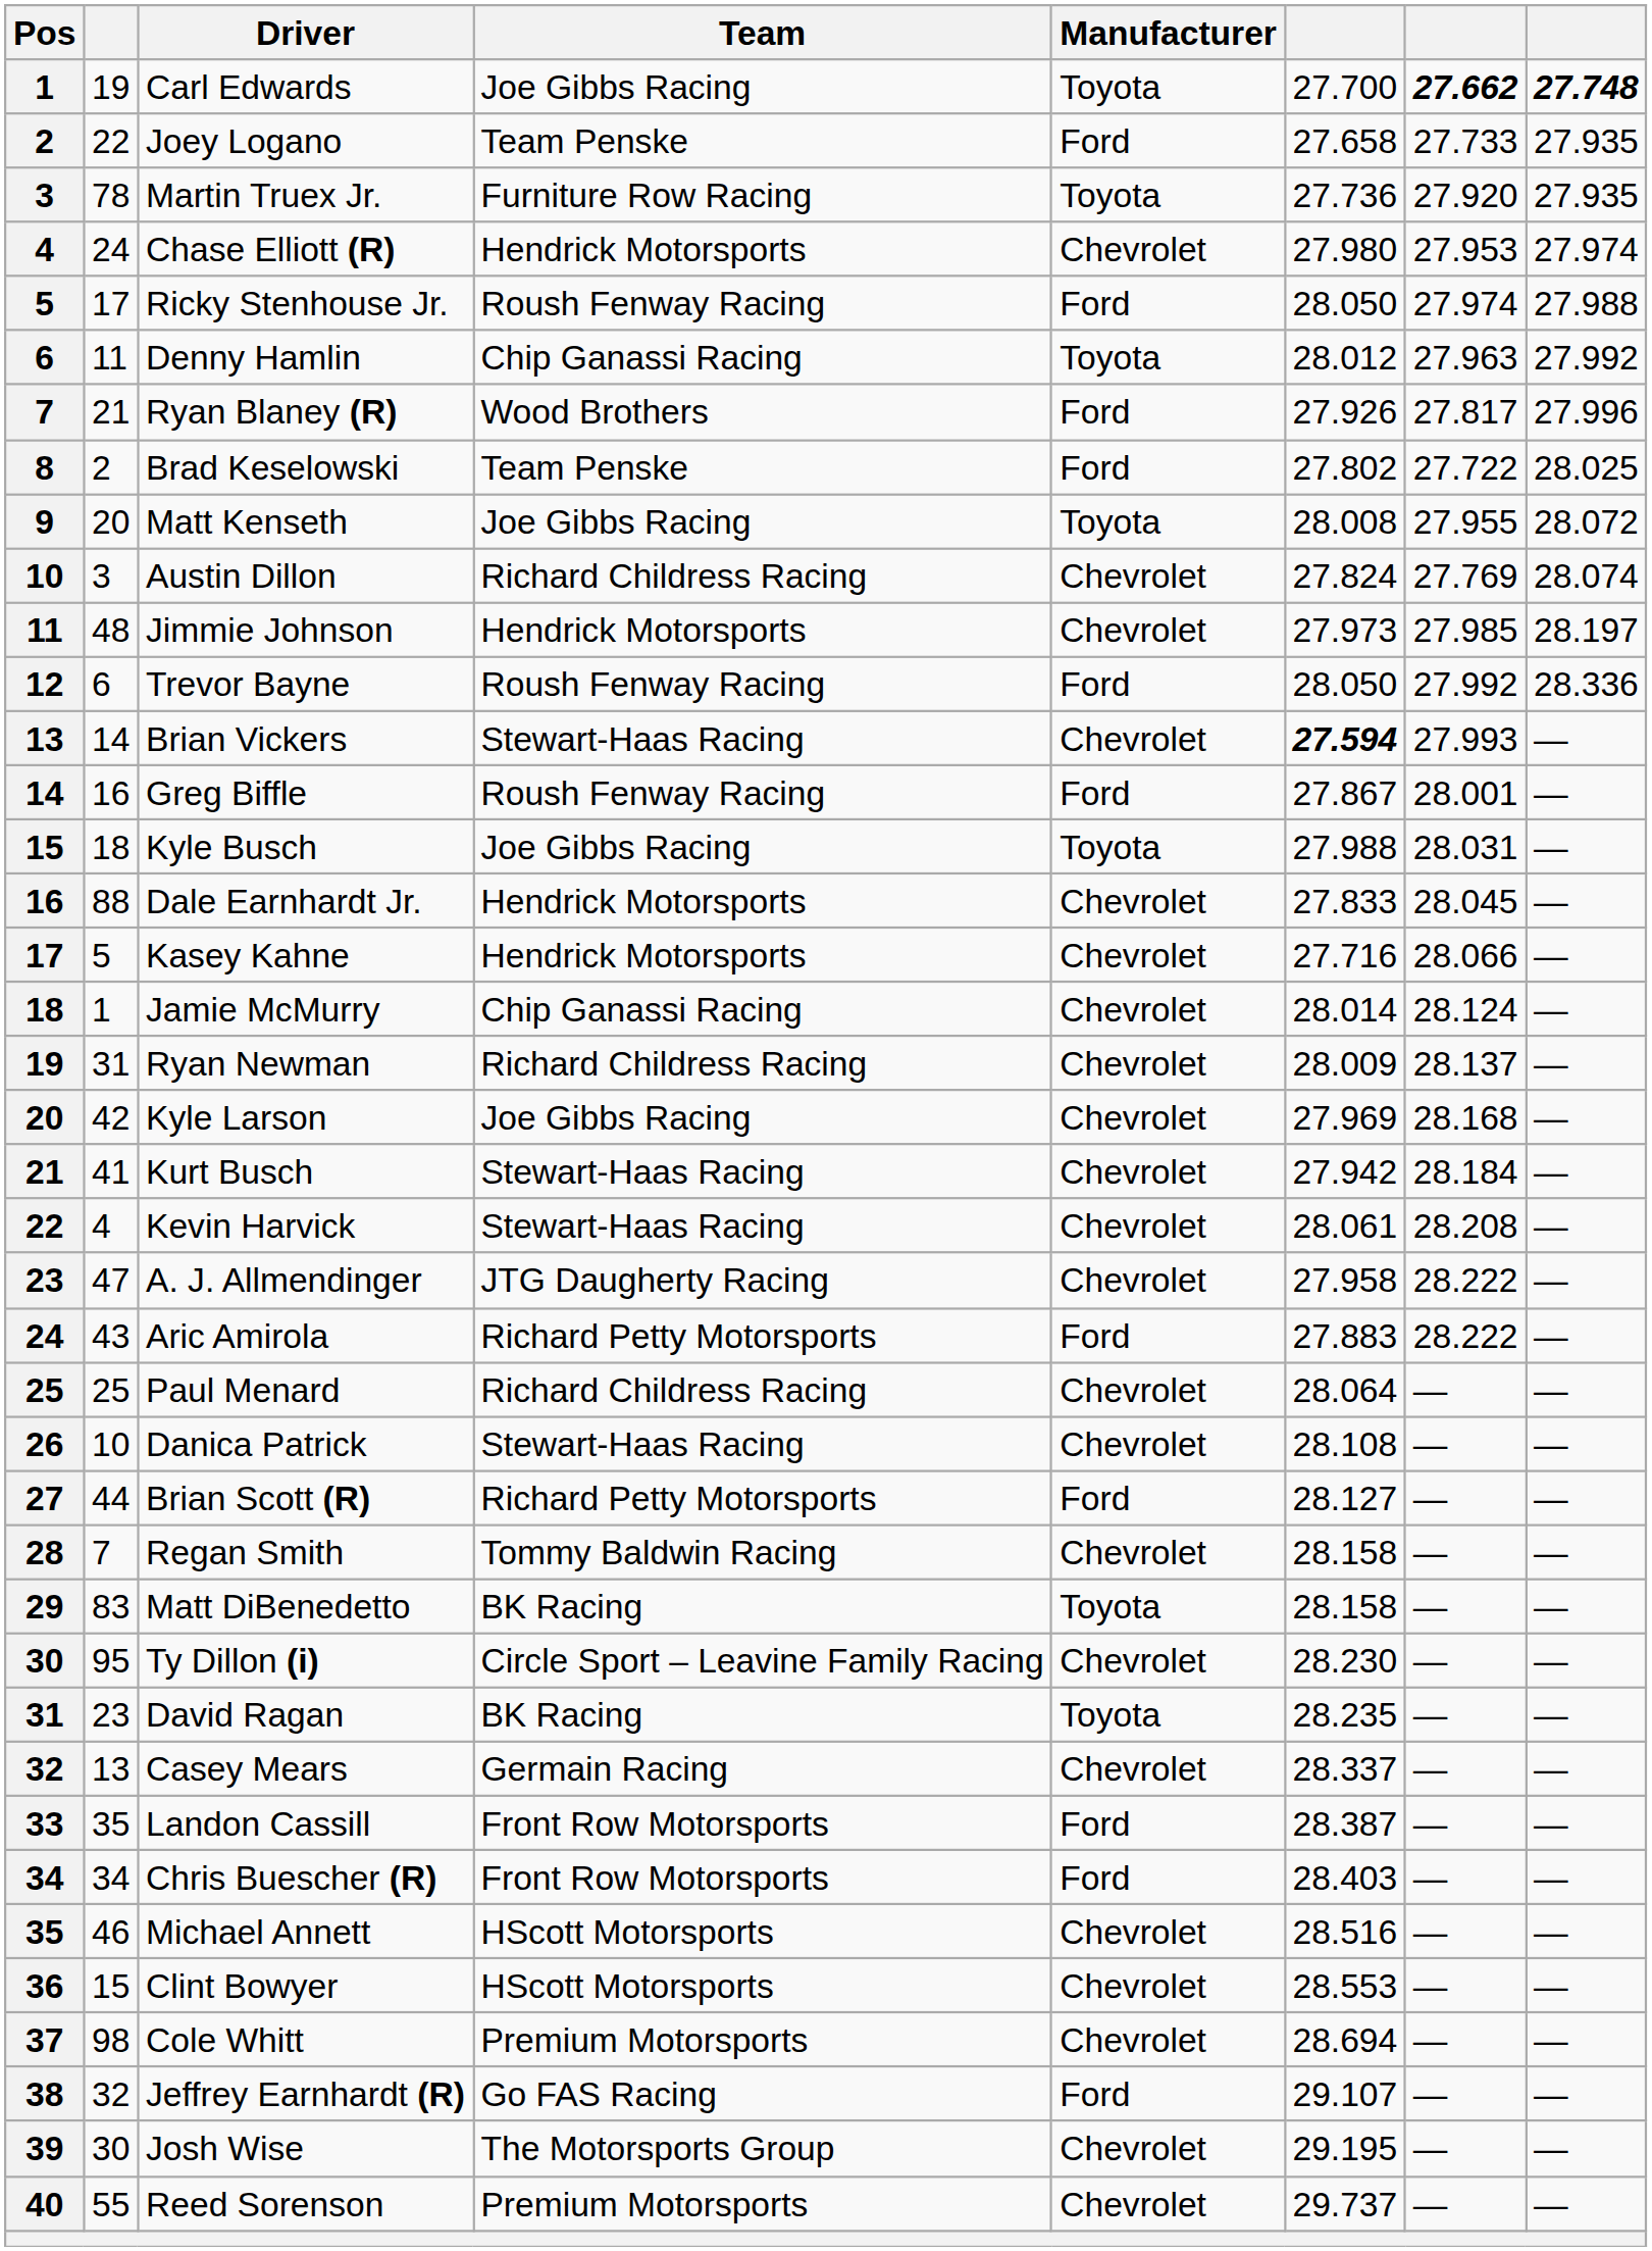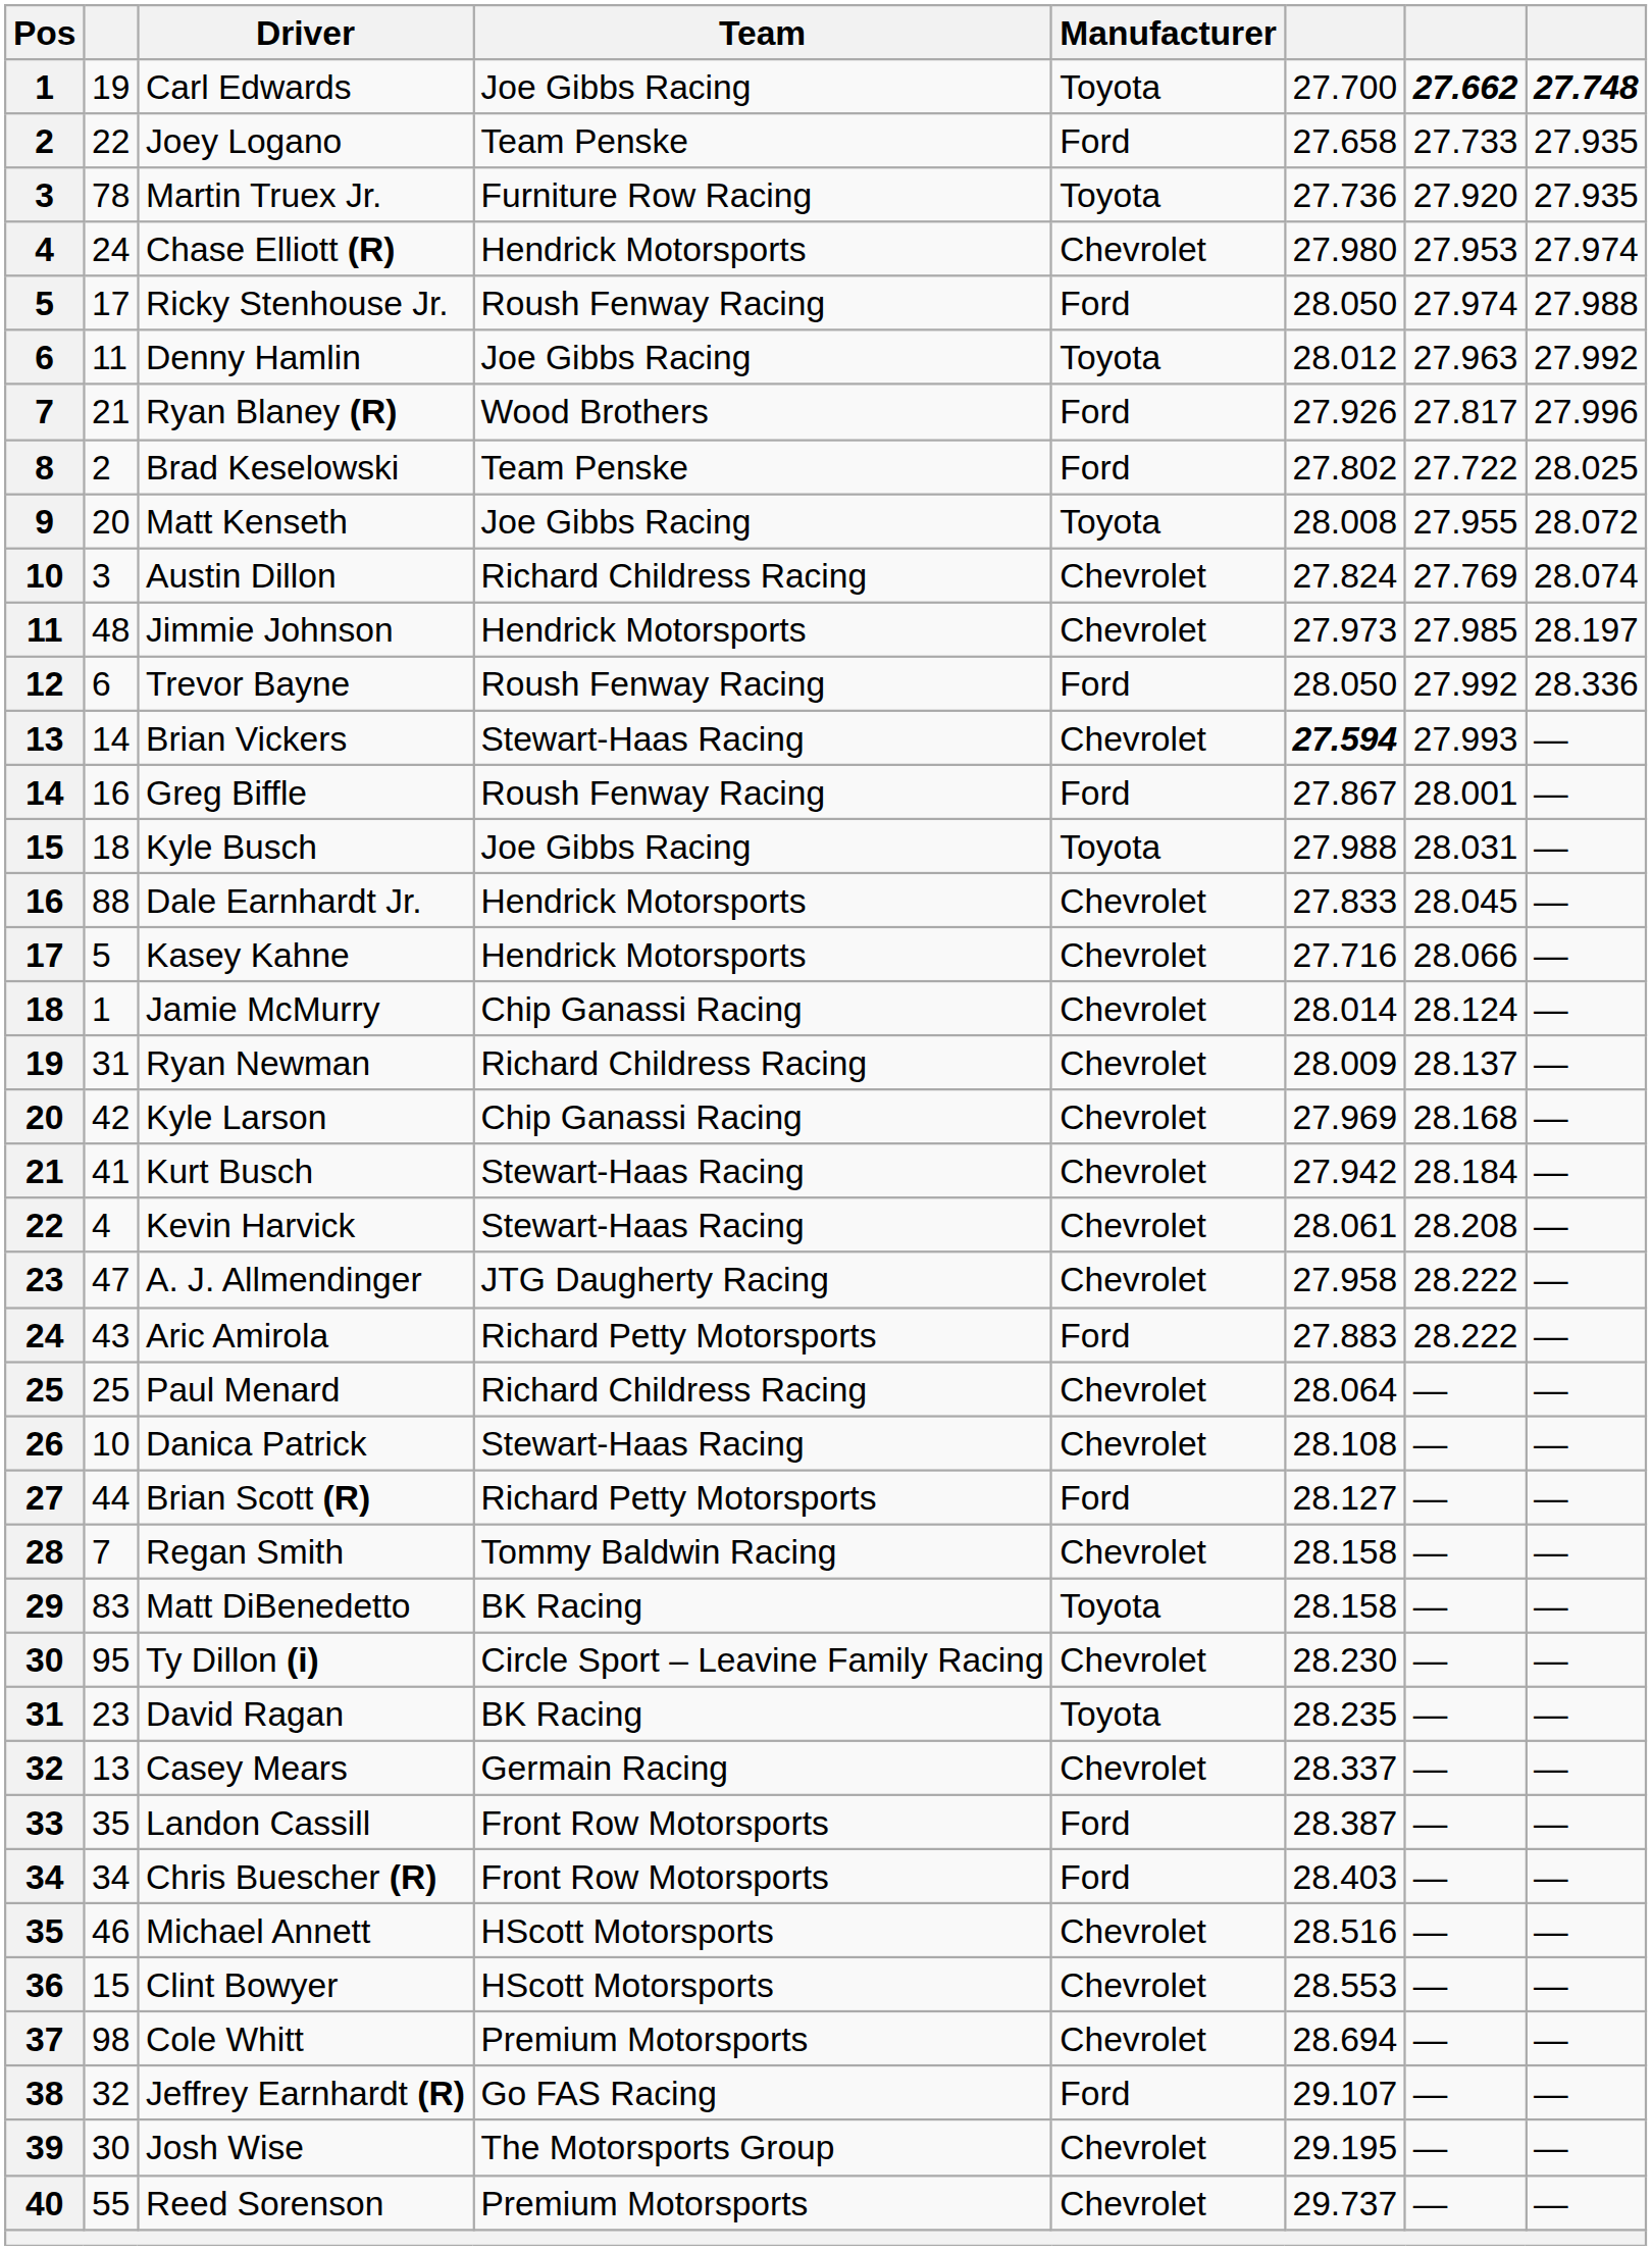 <table class="wikitable" style="font-size:95%">
 <tr>
 <th>Pos</th>
 <th></th>
 <th>Driver</th>
 <th>Team</th>
 <th>Manufacturer</th>
 <th></th>
 <th></th>
 <th></th>
 </tr>
 <tr>
 <th>1</th>
 <td>19</td>
 <td>Carl Edwards</td>
 <td>Joe Gibbs Racing</td>
 <td>Toyota</td>
 <td>27.700</td>
 <td><strong><em>27.662</em></strong></td>
 <td><strong><em>27.748</em></strong></td>
 </tr>
 <tr>
 <th>2</th>
 <td>22</td>
 <td>Joey Logano</td>
 <td>Team Penske</td>
 <td>Ford</td>
 <td>27.658</td>
 <td>27.733</td>
 <td>27.935</td>
 </tr>
 <tr>
 <th>3</th>
 <td>78</td>
 <td>Martin Truex Jr.</td>
 <td>Furniture Row Racing</td>
 <td>Toyota</td>
 <td>27.736</td>
 <td>27.920</td>
 <td>27.935</td>
 </tr>
 <tr>
 <th>4</th>
 <td>24</td>
 <td>Chase Elliott <strong>(R)</strong></td>
 <td>Hendrick Motorsports</td>
 <td>Chevrolet</td>
 <td>27.980</td>
 <td>27.953</td>
 <td>27.974</td>
 </tr>
 <tr>
 <th>5</th>
 <td>17</td>
 <td>Ricky Stenhouse Jr.</td>
 <td>Roush Fenway Racing</td>
 <td>Ford</td>
 <td>28.050</td>
 <td>27.974</td>
 <td>27.988</td>
 </tr>
 <tr>
 <th>6</th>
 <td>11</td>
 <td>Denny Hamlin</td>
-<td>Chip Ganassi Racing</td>
+<td>Joe Gibbs Racing</td>
 <td>Toyota</td>
 <td>28.012</td>
 <td>27.963</td>
 <td>27.992</td>
 </tr>
 <tr>
 <th>7</th>
 <td>21</td>
 <td>Ryan Blaney <strong>(R)</strong></td>
 <td>Wood Brothers</td>
 <td>Ford</td>
 <td>27.926</td>
 <td>27.817</td>
 <td>27.996</td>
 </tr>
 <tr>
 <th>8</th>
 <td>2</td>
 <td>Brad Keselowski</td>
 <td>Team Penske</td>
 <td>Ford</td>
 <td>27.802</td>
 <td>27.722</td>
 <td>28.025</td>
 </tr>
 <tr>
 <th>9</th>
 <td>20</td>
 <td>Matt Kenseth</td>
 <td>Joe Gibbs Racing</td>
 <td>Toyota</td>
 <td>28.008</td>
 <td>27.955</td>
 <td>28.072</td>
 </tr>
 <tr>
 <th>10</th>
 <td>3</td>
 <td>Austin Dillon</td>
 <td>Richard Childress Racing</td>
 <td>Chevrolet</td>
 <td>27.824</td>
 <td>27.769</td>
 <td>28.074</td>
 </tr>
 <tr>
 <th>11</th>
 <td>48</td>
 <td>Jimmie Johnson</td>
 <td>Hendrick Motorsports</td>
 <td>Chevrolet</td>
 <td>27.973</td>
 <td>27.985</td>
 <td>28.197</td>
 </tr>
 <tr>
 <th>12</th>
 <td>6</td>
 <td>Trevor Bayne</td>
 <td>Roush Fenway Racing</td>
 <td>Ford</td>
 <td>28.050</td>
 <td>27.992</td>
 <td>28.336</td>
 </tr>
 <tr>
 <th>13</th>
 <td>14</td>
 <td>Brian Vickers</td>
 <td>Stewart-Haas Racing</td>
 <td>Chevrolet</td>
 <td><strong><em>27.594</em></strong></td>
 <td>27.993</td>
 <td>—</td>
 </tr>
 <tr>
 <th>14</th>
 <td>16</td>
 <td>Greg Biffle</td>
 <td>Roush Fenway Racing</td>
 <td>Ford</td>
 <td>27.867</td>
 <td>28.001</td>
 <td>—</td>
 </tr>
 <tr>
 <th>15</th>
 <td>18</td>
 <td>Kyle Busch</td>
 <td>Joe Gibbs Racing</td>
 <td>Toyota</td>
 <td>27.988</td>
 <td>28.031</td>
 <td>—</td>
 </tr>
 <tr>
 <th>16</th>
 <td>88</td>
 <td>Dale Earnhardt Jr.</td>
 <td>Hendrick Motorsports</td>
 <td>Chevrolet</td>
 <td>27.833</td>
 <td>28.045</td>
 <td>—</td>
 </tr>
 <tr>
 <th>17</th>
 <td>5</td>
 <td>Kasey Kahne</td>
 <td>Hendrick Motorsports</td>
 <td>Chevrolet</td>
 <td>27.716</td>
 <td>28.066</td>
 <td>—</td>
 </tr>
 <tr>
 <th>18</th>
 <td>1</td>
 <td>Jamie McMurry</td>
 <td>Chip Ganassi Racing</td>
 <td>Chevrolet</td>
 <td>28.014</td>
 <td>28.124</td>
 <td>—</td>
 </tr>
 <tr>
 <th>19</th>
 <td>31</td>
 <td>Ryan Newman</td>
 <td>Richard Childress Racing</td>
 <td>Chevrolet</td>
 <td>28.009</td>
 <td>28.137</td>
 <td>—</td>
 </tr>
 <tr>
 <th>20</th>
 <td>42</td>
 <td>Kyle Larson</td>
-<td>Joe Gibbs Racing</td>
+<td>Chip Ganassi Racing</td>
 <td>Chevrolet</td>
 <td>27.969</td>
 <td>28.168</td>
 <td>—</td>
 </tr>
 <tr>
 <th>21</th>
 <td>41</td>
 <td>Kurt Busch</td>
 <td>Stewart-Haas Racing</td>
 <td>Chevrolet</td>
 <td>27.942</td>
 <td>28.184</td>
 <td>—</td>
 </tr>
 <tr>
 <th>22</th>
 <td>4</td>
 <td>Kevin Harvick</td>
 <td>Stewart-Haas Racing</td>
 <td>Chevrolet</td>
 <td>28.061</td>
 <td>28.208</td>
 <td>—</td>
 </tr>
 <tr>
 <th>23</th>
 <td>47</td>
 <td>A. J. Allmendinger</td>
 <td>JTG Daugherty Racing</td>
 <td>Chevrolet</td>
 <td>27.958</td>
 <td>28.222</td>
 <td>—</td>
 </tr>
 <tr>
 <th>24</th>
 <td>43</td>
 <td>Aric Amirola</td>
 <td>Richard Petty Motorsports</td>
 <td>Ford</td>
 <td>27.883</td>
 <td>28.222</td>
 <td>—</td>
 </tr>
 <tr>
 <th>25</th>
 <td>25</td>
 <td>Paul Menard</td>
 <td>Richard Childress Racing</td>
 <td>Chevrolet</td>
 <td>28.064</td>
 <td>—</td>
 <td>—</td>
 </tr>
 <tr>
 <th>26</th>
 <td>10</td>
 <td>Danica Patrick</td>
 <td>Stewart-Haas Racing</td>
 <td>Chevrolet</td>
 <td>28.108</td>
 <td>—</td>
 <td>—</td>
 </tr>
 <tr>
 <th>27</th>
 <td>44</td>
 <td>Brian Scott <strong>(R)</strong></td>
 <td>Richard Petty Motorsports</td>
 <td>Ford</td>
 <td>28.127</td>
 <td>—</td>
 <td>—</td>
 </tr>
 <tr>
 <th>28</th>
 <td>7</td>
 <td>Regan Smith</td>
 <td>Tommy Baldwin Racing</td>
 <td>Chevrolet</td>
 <td>28.158</td>
 <td>—</td>
 <td>—</td>
 </tr>
 <tr>
 <th>29</th>
 <td>83</td>
 <td>Matt DiBenedetto</td>
 <td>BK Racing</td>
 <td>Toyota</td>
 <td>28.158</td>
 <td>—</td>
 <td>—</td>
 </tr>
 <tr>
 <th>30</th>
 <td>95</td>
 <td>Ty Dillon <strong>(i)</strong></td>
 <td>Circle Sport – Leavine Family Racing</td>
 <td>Chevrolet</td>
 <td>28.230</td>
 <td>—</td>
 <td>—</td>
 </tr>
 <tr>
 <th>31</th>
 <td>23</td>
 <td>David Ragan</td>
 <td>BK Racing</td>
 <td>Toyota</td>
 <td>28.235</td>
 <td>—</td>
 <td>—</td>
 </tr>
 <tr>
 <th>32</th>
 <td>13</td>
 <td>Casey Mears</td>
 <td>Germain Racing</td>
 <td>Chevrolet</td>
 <td>28.337</td>
 <td>—</td>
 <td>—</td>
 </tr>
 <tr>
 <th>33</th>
 <td>35</td>
 <td>Landon Cassill</td>
 <td>Front Row Motorsports</td>
 <td>Ford</td>
 <td>28.387</td>
 <td>—</td>
 <td>—</td>
 </tr>
 <tr>
 <th>34</th>
 <td>34</td>
 <td>Chris Buescher <strong>(R)</strong></td>
 <td>Front Row Motorsports</td>
 <td>Ford</td>
 <td>28.403</td>
 <td>—</td>
 <td>—</td>
 </tr>
 <tr>
 <th>35</th>
 <td>46</td>
 <td>Michael Annett</td>
 <td>HScott Motorsports</td>
 <td>Chevrolet</td>
 <td>28.516</td>
 <td>—</td>
 <td>—</td>
 </tr>
 <tr>
 <th>36</th>
 <td>15</td>
 <td>Clint Bowyer</td>
 <td>HScott Motorsports</td>
 <td>Chevrolet</td>
 <td>28.553</td>
 <td>—</td>
 <td>—</td>
 </tr>
 <tr>
 <th>37</th>
 <td>98</td>
 <td>Cole Whitt</td>
 <td>Premium Motorsports</td>
 <td>Chevrolet</td>
 <td>28.694</td>
 <td>—</td>
 <td>—</td>
 </tr>
 <tr>
 <th>38</th>
 <td>32</td>
 <td>Jeffrey Earnhardt <strong>(R)</strong></td>
 <td>Go FAS Racing</td>
 <td>Ford</td>
 <td>29.107</td>
 <td>—</td>
 <td>—</td>
 </tr>
 <tr>
 <th>39</th>
 <td>30</td>
 <td>Josh Wise</td>
 <td>The Motorsports Group</td>
 <td>Chevrolet</td>
 <td>29.195</td>
 <td>—</td>
 <td>—</td>
 </tr>
 <tr>
 <th>40</th>
 <td>55</td>
 <td>Reed Sorenson</td>
 <td>Premium Motorsports</td>
 <td>Chevrolet</td>
 <td>29.737</td>
 <td>—</td>
 <td>—</td>
 </tr>
 <tr>
 <th colspan="8"></th>
 </tr>
 </table>
